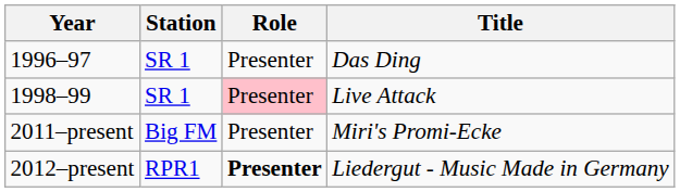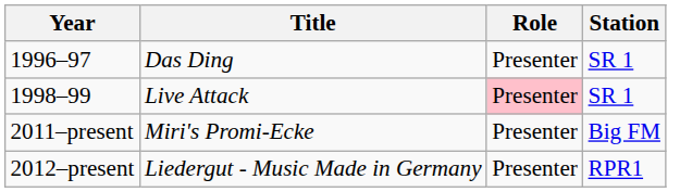 <table class="wikitable sortable">
 <tr>
 <th>Year</th>
+<th>Title</th>
+<th>Role</th>
 <th>Station</th>
-<th>Role</th>
-<th>Title</th>
 </tr>
 <tr>
 <td>1996–97</td>
+<td><em>Das Ding</em></td>
+<td>Presenter</td>
 <td><a href='#'>SR 1</a></td>
-<td>Presenter</td>
-<td><em>Das Ding</em></td>
 </tr>
 <tr>
 <td>1998–99</td>
+<td><em>Live Attack</em></td>
+<td style="background: pink;">Presenter</td>
 <td><a href='#'>SR 1</a></td>
-<td style="background: pink;">Presenter</td>
-<td><em>Live Attack</em></td>
 </tr>
 <tr>
 <td>2011–present</td>
+<td><em>Miri's Promi-Ecke</em></td>
+<td>Presenter</td>
 <td><a href='#'>Big FM</a></td>
-<td>Presenter</td>
-<td><em>Miri's Promi-Ecke</em></td>
 </tr>
 <tr>
 <td>2012–present</td>
+<td><em>Liedergut - Music Made in Germany</em></td>
+<td>Presenter</td>
 <td><a href='#'>RPR1</a></td>
-<td><strong>Presenter</strong></td>
-<td><em>Liedergut - Music Made in Germany</em></td>
 </tr>
 </table>
